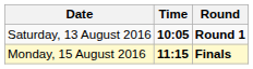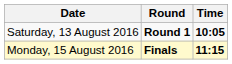 <table class="wikitable">
 <tr>
 <th>Date</th>
+<th>Round</th>
 <th>Time</th>
-<th>Round</th>
 </tr>
 <tr>
 <td>Saturday, 13 August 2016</td>
+<td><strong>Round 1</strong></td>
 <td><strong>10:05</strong></td>
-<td><strong>Round 1</strong></td>
 </tr>
 <tr>
 <td style=background:lemonchiffon>Monday, 15 August 2016</td>
+<td style=background:lemonchiffon><strong>Finals</strong></td>
 <td style=background:lemonchiffon><strong>11:15</strong></td>
-<td style=background:lemonchiffon><strong>Finals</strong></td>
 </tr>
 </table>
